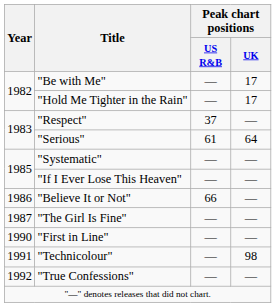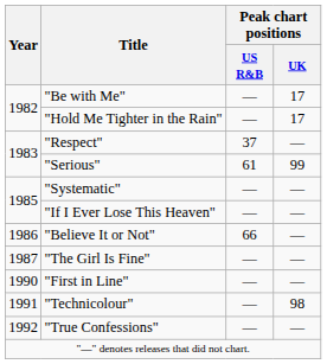 <table class="wikitable">
 <tr>
 <th scope="col" rowspan="2">Year</th>
 <th scope="col" rowspan="2">Title</th>
 <th scope="col" colspan="3">Peak chart positions</th>
 </tr>
 <tr>
 <th style="width:45px;"><small><a href='#'>US R&B</a></small><br></th>
 <th style="width:45px;"><small><a href='#'>UK</a></small><br></th>
 </tr>
 <tr>
 <td rowspan="2">1982</td>
 <td>"Be with Me"</td>
 <td align=center>—</td>
 <td align=center>17</td>
 </tr>
 <tr>
 <td>"Hold Me Tighter in the Rain"</td>
 <td align=center>—</td>
 <td align=center>17</td>
 </tr>
 <tr>
 <td rowspan="2">1983</td>
 <td>"Respect"</td>
 <td align=center>37</td>
 <td align=center>—</td>
 </tr>
 <tr>
 <td>"Serious"</td>
 <td align=center>61</td>
-<td align=center>64</td>
+<td align=center>99</td>
 </tr>
 <tr>
 <td rowspan="2">1985</td>
 <td>"Systematic"</td>
 <td align=center>—</td>
 <td align=center>—</td>
 </tr>
 <tr>
 <td>"If I Ever Lose This Heaven"</td>
 <td align=center>—</td>
 <td align=center>—</td>
 </tr>
 <tr>
 <td rowspan="1">1986</td>
 <td>"Believe It or Not"</td>
 <td align=center>66</td>
 <td align=center>—</td>
 </tr>
 <tr>
 <td rowspan="1">1987</td>
 <td>"The Girl Is Fine"</td>
 <td align=center>—</td>
 <td align=center>—</td>
 </tr>
 <tr>
 <td rowspan="1">1990</td>
 <td>"First in Line"</td>
 <td align=center>—</td>
 <td align=center>—</td>
 </tr>
 <tr>
 <td rowspan="1">1991</td>
 <td>"Technicolour"</td>
 <td align=center>—</td>
 <td align=center>98</td>
 </tr>
 <tr>
 <td rowspan="1">1992</td>
 <td>"True Confessions"</td>
 <td align=center>—</td>
 <td align=center>—</td>
 </tr>
 <tr>
 <td colspan="12" style="text-align:center; font-size:9pt;">"—" denotes releases that did not chart.</td>
 </tr>
 </table>
